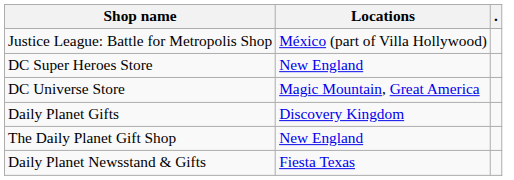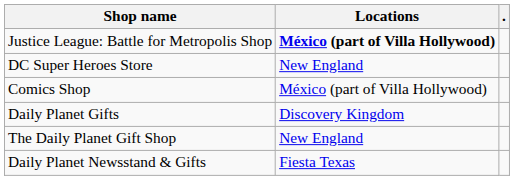 <table class="wikitable sortable">
 <tr>
 <th>Shop name</th>
 <th>Locations</th>
 <th>.</th>
 </tr>
 <tr>
 <td>Justice League: Battle for Metropolis Shop</td>
-<td><a href='#'>México</a> (part of Villa Hollywood)</td>
+<td><strong><a href='#'>México</a> (part of Villa Hollywood)</strong></td>
 <td></td>
 </tr>
 <tr>
 <td>DC Super Heroes Store</td>
 <td><a href='#'>New England</a></td>
 <td></td>
 </tr>
 <tr>
-<td>DC Universe Store</td>
-<td><a href='#'>Magic Mountain</a>, <a href='#'>Great America</a></td>
+<td>Comics Shop</td>
+<td><a href='#'>México</a> (part of Villa Hollywood)</td>
 <td></td>
 </tr>
 <tr>
 <td>Daily Planet Gifts</td>
 <td><a href='#'>Discovery Kingdom</a></td>
 <td></td>
 </tr>
 <tr>
 <td>The Daily Planet Gift Shop</td>
 <td><a href='#'>New England</a></td>
 <td></td>
 </tr>
 <tr>
 <td>Daily Planet Newsstand & Gifts</td>
 <td><a href='#'>Fiesta Texas</a></td>
 <td></td>
 </tr>
 </table>
